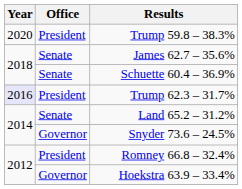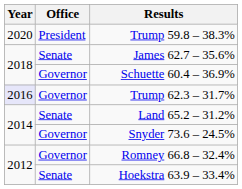 <table class=wikitable>
 <tr>
 <th width="30">Year</th>
 <th width="60">Office</th>
 <th width="180">Results</th>
 </tr>
 <tr>
 <td>2020</td>
 <td><a href='#'>President</a></td>
 <td align="right" ><a href='#'>Trump</a> 59.8 – 38.3%</td>
 </tr>
 <tr>
 <td rowspan="2">2018</td>
 <td><a href='#'>Senate</a></td>
 <td align="right" ><a href='#'>James</a> 62.7 – 35.6%</td>
 </tr>
 <tr>
-<td><a href='#'>Senate</a></td>
+<td><a href='#'>Governor</a></td>
 <td align="right" ><a href='#'>Schuette</a> 60.4 – 36.9%</td>
 </tr>
 <tr>
 <td style="background: lavender;">2016</td>
-<td><a href='#'>President</a></td>
+<td><a href='#'>Governor</a></td>
 <td align="right" ><a href='#'>Trump</a> 62.3 – 31.7%</td>
 </tr>
 <tr>
 <td rowspan="2">2014</td>
 <td><a href='#'>Senate</a></td>
 <td align="right" ><a href='#'>Land</a> 65.2 – 31.2%</td>
 </tr>
 <tr>
 <td><a href='#'>Governor</a></td>
 <td align="right" ><a href='#'>Snyder</a> 73.6 – 24.5%</td>
 </tr>
 <tr>
 <td rowspan="2">2012</td>
-<td><a href='#'>President</a></td>
+<td><a href='#'>Governor</a></td>
 <td align="right" ><a href='#'>Romney</a> 66.8 – 32.4%</td>
 </tr>
 <tr>
-<td><a href='#'>Governor</a></td>
+<td><a href='#'>Senate</a></td>
 <td align="right" ><a href='#'>Hoekstra</a> 63.9 – 33.4%</td>
 </tr>
 </table>
